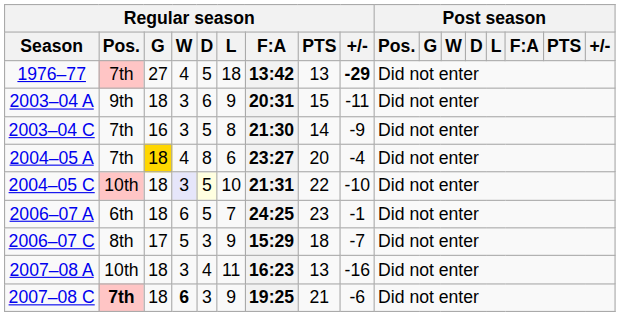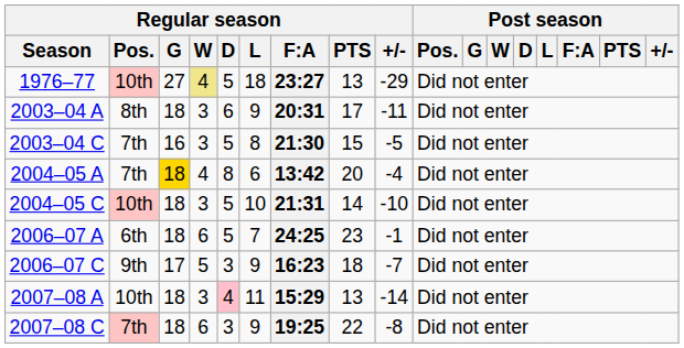 <table class="wikitable">
 <tr>
 <th colspan="9">Regular season</th>
 <th colspan="8">Post season</th>
 </tr>
 <tr>
 <th>Season</th>
 <th>Pos.</th>
 <th>G</th>
 <th>W</th>
 <th>D</th>
 <th>L</th>
 <th>F:A</th>
 <th>PTS</th>
 <th>+/-</th>
 <th>Pos.</th>
 <th>G</th>
 <th>W</th>
 <th>D</th>
 <th>L</th>
 <th>F:A</th>
 <th>PTS</th>
 <th>+/-</th>
 </tr>
 <tr>
 <td align="center"><a href='#'>1976–77</a></td>
-<td align="center" bgcolor="FFC5C5">7th</td>
+<td align="center" bgcolor="FFC5C5">10th</td>
 <td align="center">27</td>
-<td align="center">4</td>
+<td align="center" style="background: khaki;">4</td>
 <td align="center">5</td>
 <td align="center">18</td>
-<th>13:42</th>
+<th>23:27</th>
 <td align="center">13</td>
-<td align="center"><strong>-29</strong></td>
+<td align="center">-29</td>
 <td colspan="8">Did not enter</td>
 </tr>
 <tr>
 <td align="center"><a href='#'>2003–04 A</a></td>
-<td align="center">9th</td>
+<td align="center">8th</td>
 <td align="center">18</td>
 <td align="center">3</td>
 <td align="center">6</td>
 <td align="center">9</td>
 <th>20:31</th>
-<td align="center">15</td>
+<td align="center">17</td>
 <td align="center">-11</td>
 <td colspan="8">Did not enter</td>
 </tr>
 <tr>
 <td align="center"><a href='#'>2003–04 C</a></td>
 <td align="center">7th</td>
 <td align="center">16</td>
 <td align="center">3</td>
 <td align="center">5</td>
 <td align="center">8</td>
 <th>21:30</th>
-<td align="center">14</td>
-<td align="center">-9</td>
+<td align="center">15</td>
+<td align="center">-5</td>
 <td colspan="8">Did not enter</td>
 </tr>
 <tr>
 <td align="center"><a href='#'>2004–05 A</a></td>
 <td align="center">7th</td>
 <td align="center" style="background: gold;">18</td>
 <td align="center">4</td>
 <td align="center">8</td>
 <td align="center">6</td>
-<th>23:27</th>
+<th>13:42</th>
 <td align="center">20</td>
 <td align="center">-4</td>
 <td colspan="8">Did not enter</td>
 </tr>
 <tr>
 <td align="center"><a href='#'>2004–05 C</a></td>
 <td align="center" bgcolor="FFC5C5">10th</td>
 <td align="center">18</td>
-<td align="center" style="background: lavender;">3</td>
-<td align="center" style="background: lightyellow;">5</td>
+<td align="center">3</td>
+<td align="center">5</td>
 <td align="center">10</td>
 <th>21:31</th>
-<td align="center">22</td>
+<td align="center">14</td>
 <td align="center">-10</td>
 <td colspan="8">Did not enter</td>
 </tr>
 <tr>
 <td align="center"><a href='#'>2006–07 A</a></td>
 <td align="center">6th</td>
 <td align="center">18</td>
 <td align="center">6</td>
 <td align="center">5</td>
 <td align="center">7</td>
 <th>24:25</th>
 <td align="center">23</td>
 <td align="center">-1</td>
 <td colspan="8">Did not enter</td>
 </tr>
 <tr>
 <td align="center"><a href='#'>2006–07 C</a></td>
-<td align="center">8th</td>
+<td align="center">9th</td>
 <td align="center">17</td>
 <td align="center">5</td>
 <td align="center">3</td>
 <td align="center">9</td>
-<th>15:29</th>
+<th>16:23</th>
 <td align="center">18</td>
 <td align="center">-7</td>
 <td colspan="8">Did not enter</td>
 </tr>
 <tr>
 <td align="center"><a href='#'>2007–08 A</a></td>
 <td align="center">10th</td>
 <td align="center">18</td>
 <td align="center">3</td>
-<td align="center">4</td>
+<td align="center" style="background: pink;">4</td>
 <td align="center">11</td>
-<th>16:23</th>
+<th>15:29</th>
 <td align="center">13</td>
-<td align="center">-16</td>
+<td align="center">-14</td>
 <td colspan="8">Did not enter</td>
 </tr>
 <tr>
 <td align="center"><a href='#'>2007–08 C</a></td>
-<td align="center" bgcolor="FFC5C5"><strong>7th</strong></td>
+<td align="center" bgcolor="FFC5C5">7th</td>
 <td align="center">18</td>
-<td align="center"><strong>6</strong></td>
+<td align="center">6</td>
 <td align="center">3</td>
 <td align="center">9</td>
 <th>19:25</th>
-<td align="center">21</td>
-<td align="center">-6</td>
+<td align="center">22</td>
+<td align="center">-8</td>
 <td colspan="8">Did not enter</td>
 </tr>
 </table>
